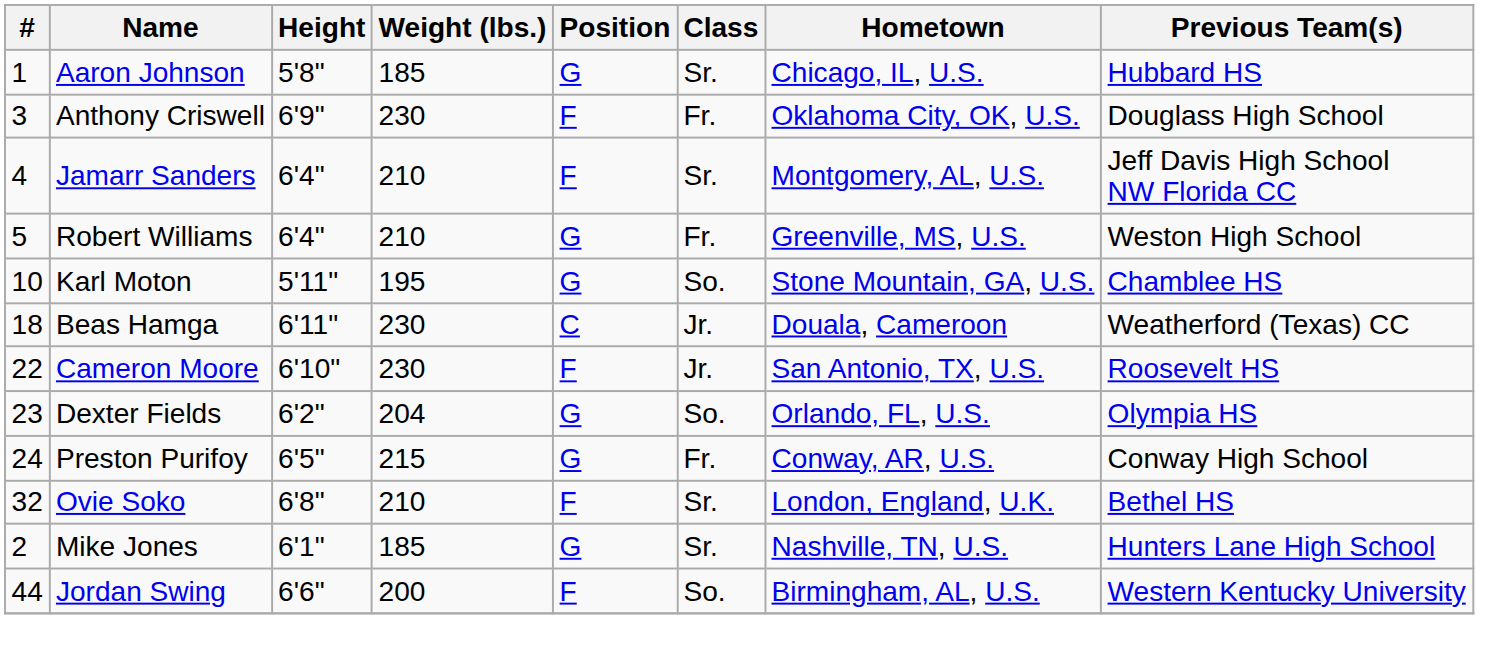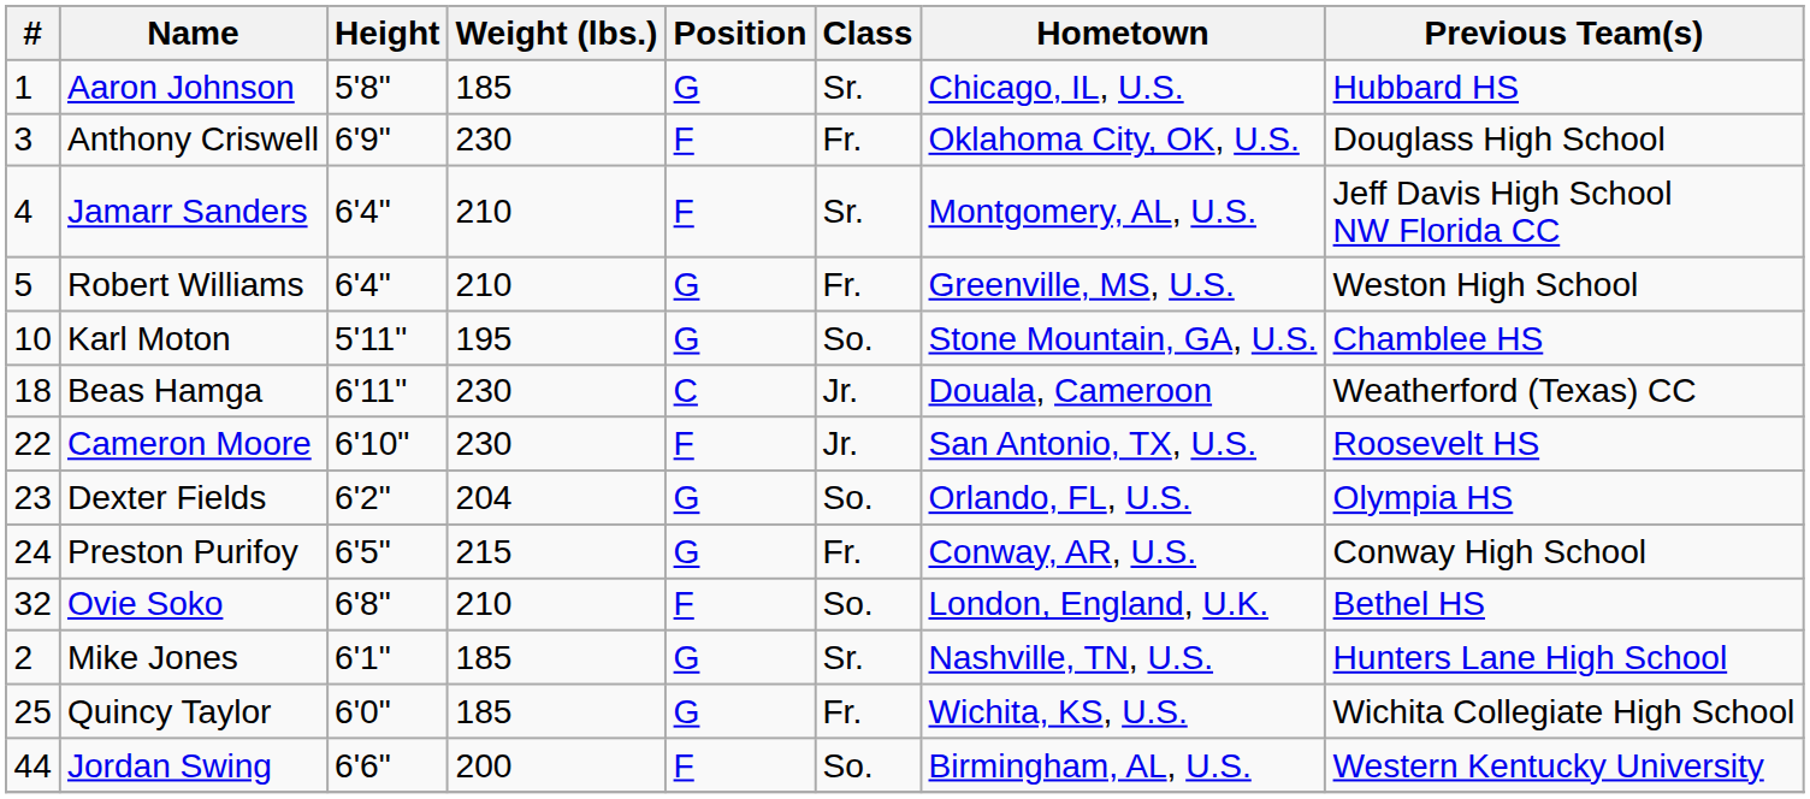 <table class="wikitable" style="font-size: 90%">
 <tr>
 <th>#</th>
 <th>Name</th>
 <th>Height</th>
 <th>Weight (lbs.)</th>
 <th>Position</th>
 <th>Class</th>
 <th>Hometown</th>
 <th>Previous Team(s)</th>
 </tr>
 <tr>
 <td>1</td>
 <td><a href='#'>Aaron Johnson</a></td>
 <td>5'8"</td>
 <td>185</td>
 <td><a href='#'>G</a></td>
 <td>Sr.</td>
 <td><a href='#'>Chicago, IL</a>, <a href='#'>U.S.</a></td>
 <td><a href='#'>Hubbard HS</a></td>
 </tr>
 <tr>
 <td>3</td>
 <td>Anthony Criswell</td>
 <td>6'9"</td>
 <td>230</td>
 <td><a href='#'>F</a></td>
 <td>Fr.</td>
 <td><a href='#'>Oklahoma City, OK</a>, <a href='#'>U.S.</a></td>
 <td>Douglass High School</td>
 </tr>
 <tr>
 <td>4</td>
 <td><a href='#'>Jamarr Sanders</a></td>
 <td>6'4"</td>
 <td>210</td>
 <td><a href='#'>F</a></td>
 <td>Sr.</td>
 <td><a href='#'>Montgomery, AL</a>, <a href='#'>U.S.</a></td>
 <td>Jeff Davis High School<br><a href='#'>NW Florida CC</a></td>
 </tr>
 <tr>
 <td>5</td>
 <td>Robert Williams</td>
 <td>6'4"</td>
 <td>210</td>
 <td><a href='#'>G</a></td>
 <td>Fr.</td>
 <td><a href='#'>Greenville, MS</a>, <a href='#'>U.S.</a></td>
 <td>Weston High School</td>
 </tr>
 <tr>
 <td>10</td>
 <td>Karl Moton</td>
 <td>5'11"</td>
 <td>195</td>
 <td><a href='#'>G</a></td>
 <td>So.</td>
 <td><a href='#'>Stone Mountain, GA</a>, <a href='#'>U.S.</a></td>
 <td><a href='#'>Chamblee HS</a></td>
 </tr>
 <tr>
 <td>18</td>
 <td>Beas Hamga</td>
 <td>6'11"</td>
 <td>230</td>
 <td><a href='#'>C</a></td>
 <td>Jr.</td>
 <td><a href='#'>Douala</a>, <a href='#'>Cameroon</a></td>
 <td>Weatherford (Texas) CC</td>
 </tr>
 <tr>
 <td>22</td>
 <td><a href='#'>Cameron Moore</a></td>
 <td>6'10"</td>
 <td>230</td>
 <td><a href='#'>F</a></td>
 <td>Jr.</td>
 <td><a href='#'>San Antonio, TX</a>, <a href='#'>U.S.</a></td>
 <td><a href='#'>Roosevelt HS</a></td>
 </tr>
 <tr>
 <td>23</td>
 <td>Dexter Fields</td>
 <td>6'2"</td>
 <td>204</td>
 <td><a href='#'>G</a></td>
 <td>So.</td>
 <td><a href='#'>Orlando, FL</a>, <a href='#'>U.S.</a></td>
 <td><a href='#'>Olympia HS</a></td>
 </tr>
 <tr>
 <td>24</td>
 <td>Preston Purifoy</td>
 <td>6'5"</td>
 <td>215</td>
 <td><a href='#'>G</a></td>
 <td>Fr.</td>
 <td><a href='#'>Conway, AR</a>, <a href='#'>U.S.</a></td>
 <td>Conway High School</td>
 </tr>
 <tr>
 <td>32</td>
 <td><a href='#'>Ovie Soko</a></td>
 <td>6'8"</td>
 <td>210</td>
 <td><a href='#'>F</a></td>
-<td>Sr.</td>
+<td>So.</td>
 <td><a href='#'>London, England</a>, <a href='#'>U.K.</a></td>
 <td><a href='#'>Bethel HS</a></td>
 </tr>
 <tr>
 <td>2</td>
 <td>Mike Jones</td>
 <td>6'1"</td>
 <td>185</td>
 <td><a href='#'>G</a></td>
 <td>Sr.</td>
 <td><a href='#'>Nashville, TN</a>, <a href='#'>U.S.</a></td>
 <td><a href='#'>Hunters Lane High School</a></td>
 </tr>
 <tr>
+<td>25</td>
+<td>Quincy Taylor</td>
+<td>6'0"</td>
+<td>185</td>
+<td><a href='#'>G</a></td>
+<td>Fr.</td>
+<td><a href='#'>Wichita, KS</a>, <a href='#'>U.S.</a></td>
+<td>Wichita Collegiate High School</td>
+</tr>
+<tr>
 <td>44</td>
 <td><a href='#'>Jordan Swing</a></td>
 <td>6'6"</td>
 <td>200</td>
 <td><a href='#'>F</a></td>
 <td>So.</td>
 <td><a href='#'>Birmingham, AL</a>, <a href='#'>U.S.</a></td>
 <td><a href='#'>Western Kentucky University</a></td>
 </tr>
 <tr>
 </tr>
 </table>
